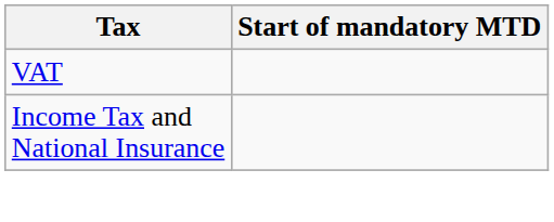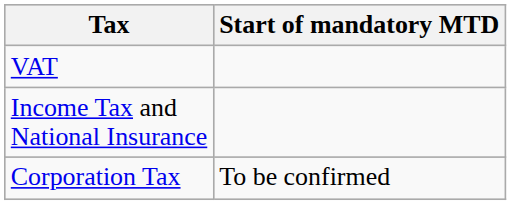 <table class="wikitable">
 <tr>
 <th>Tax</th>
 <th>Start of mandatory MTD</th>
 </tr>
 <tr>
 <td><a href='#'>VAT</a></td>
 <td></td>
 </tr>
 <tr>
 <td><a href='#'>Income Tax</a> and<br><a href='#'>National Insurance</a></td>
 <td></td>
 </tr>
+<tr>
+<td><a href='#'>Corporation Tax</a></td>
+<td>To be confirmed</td>
+</tr>
 </table>
